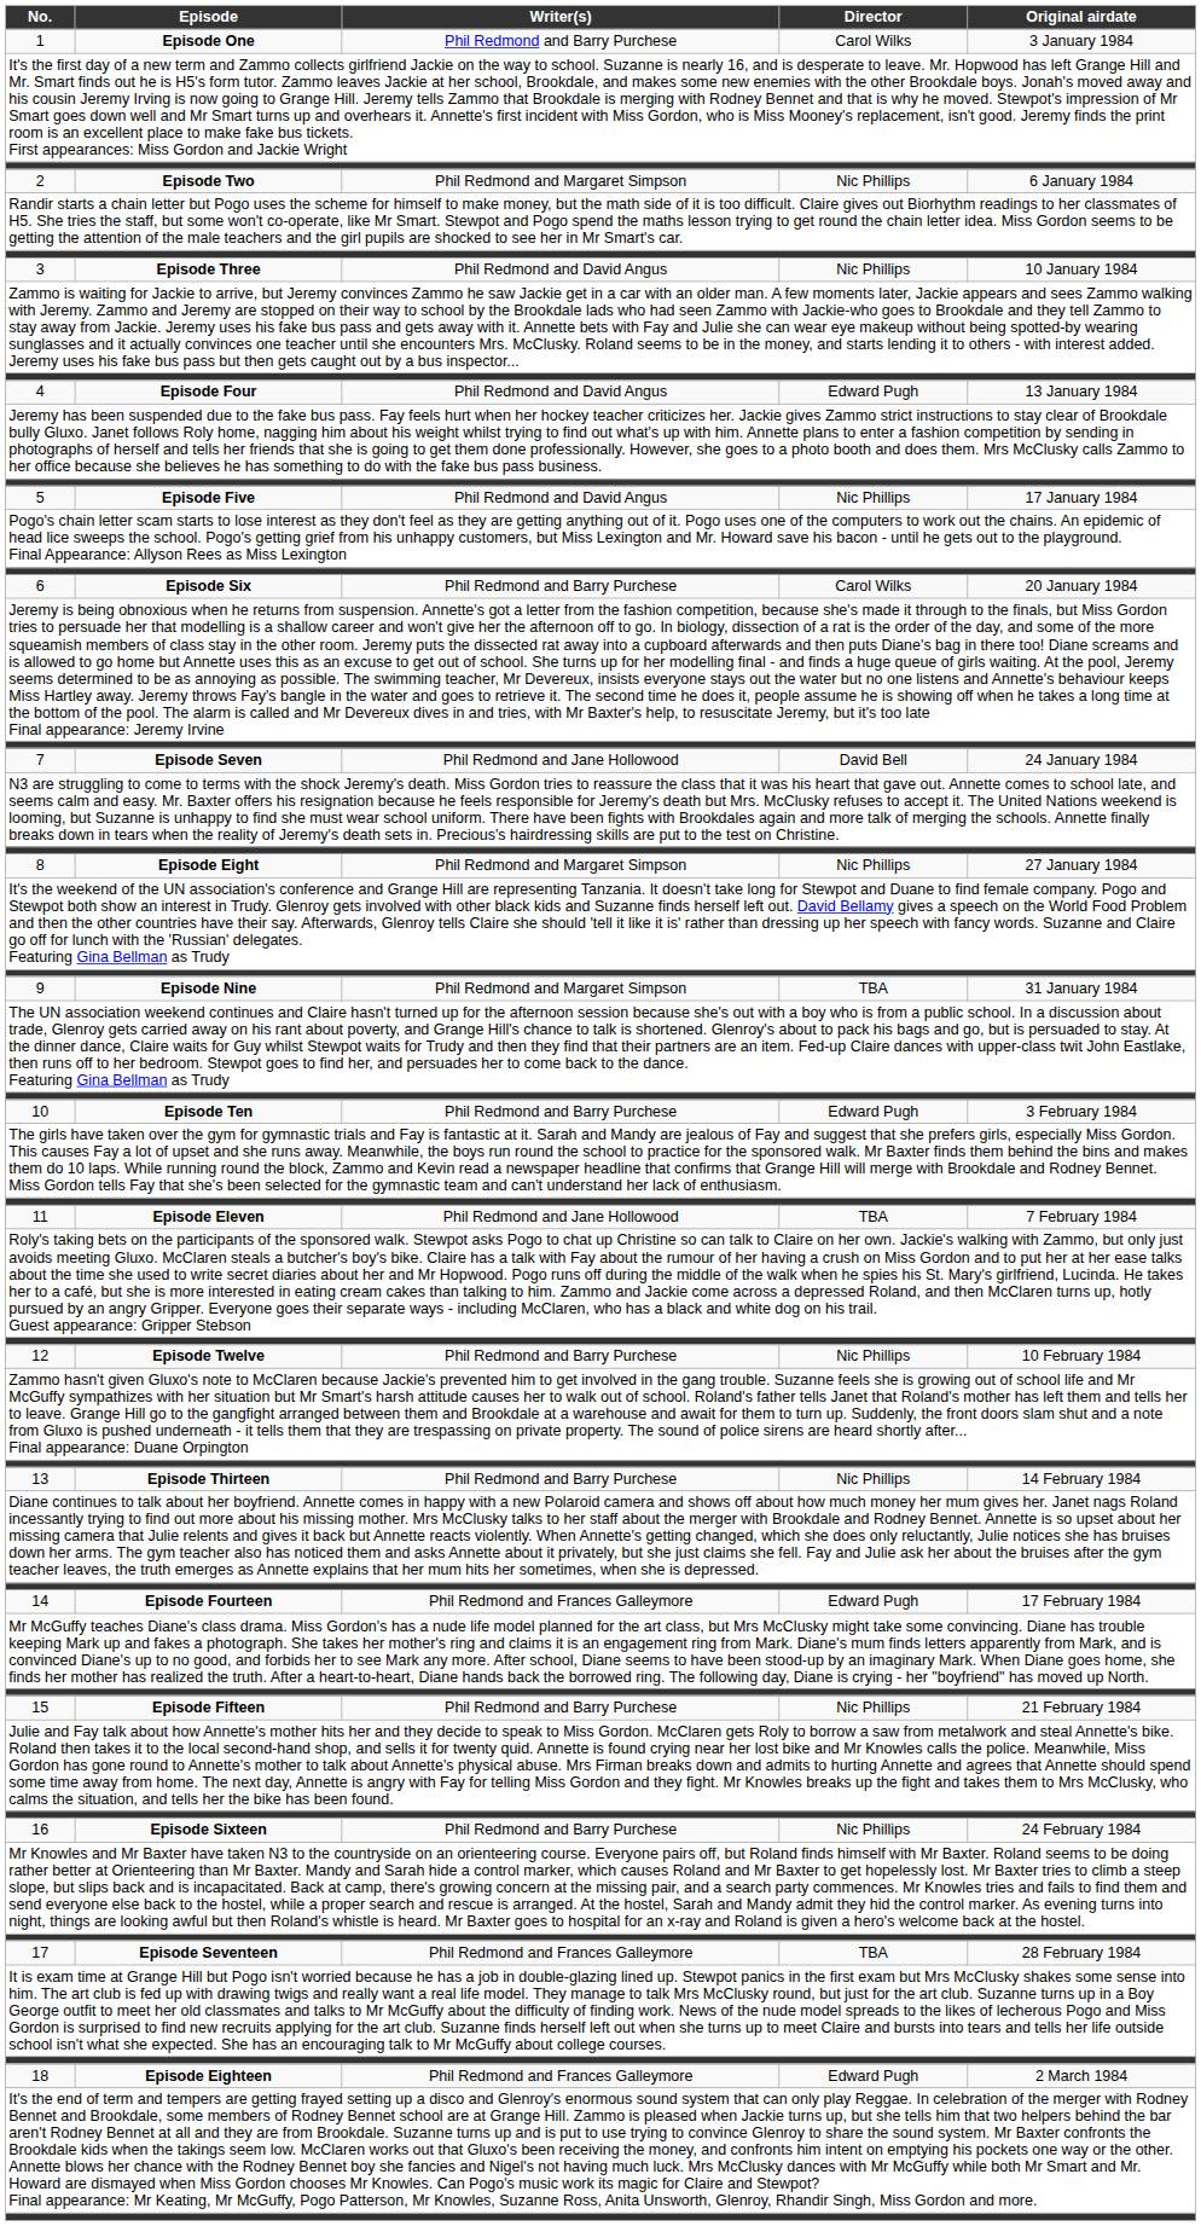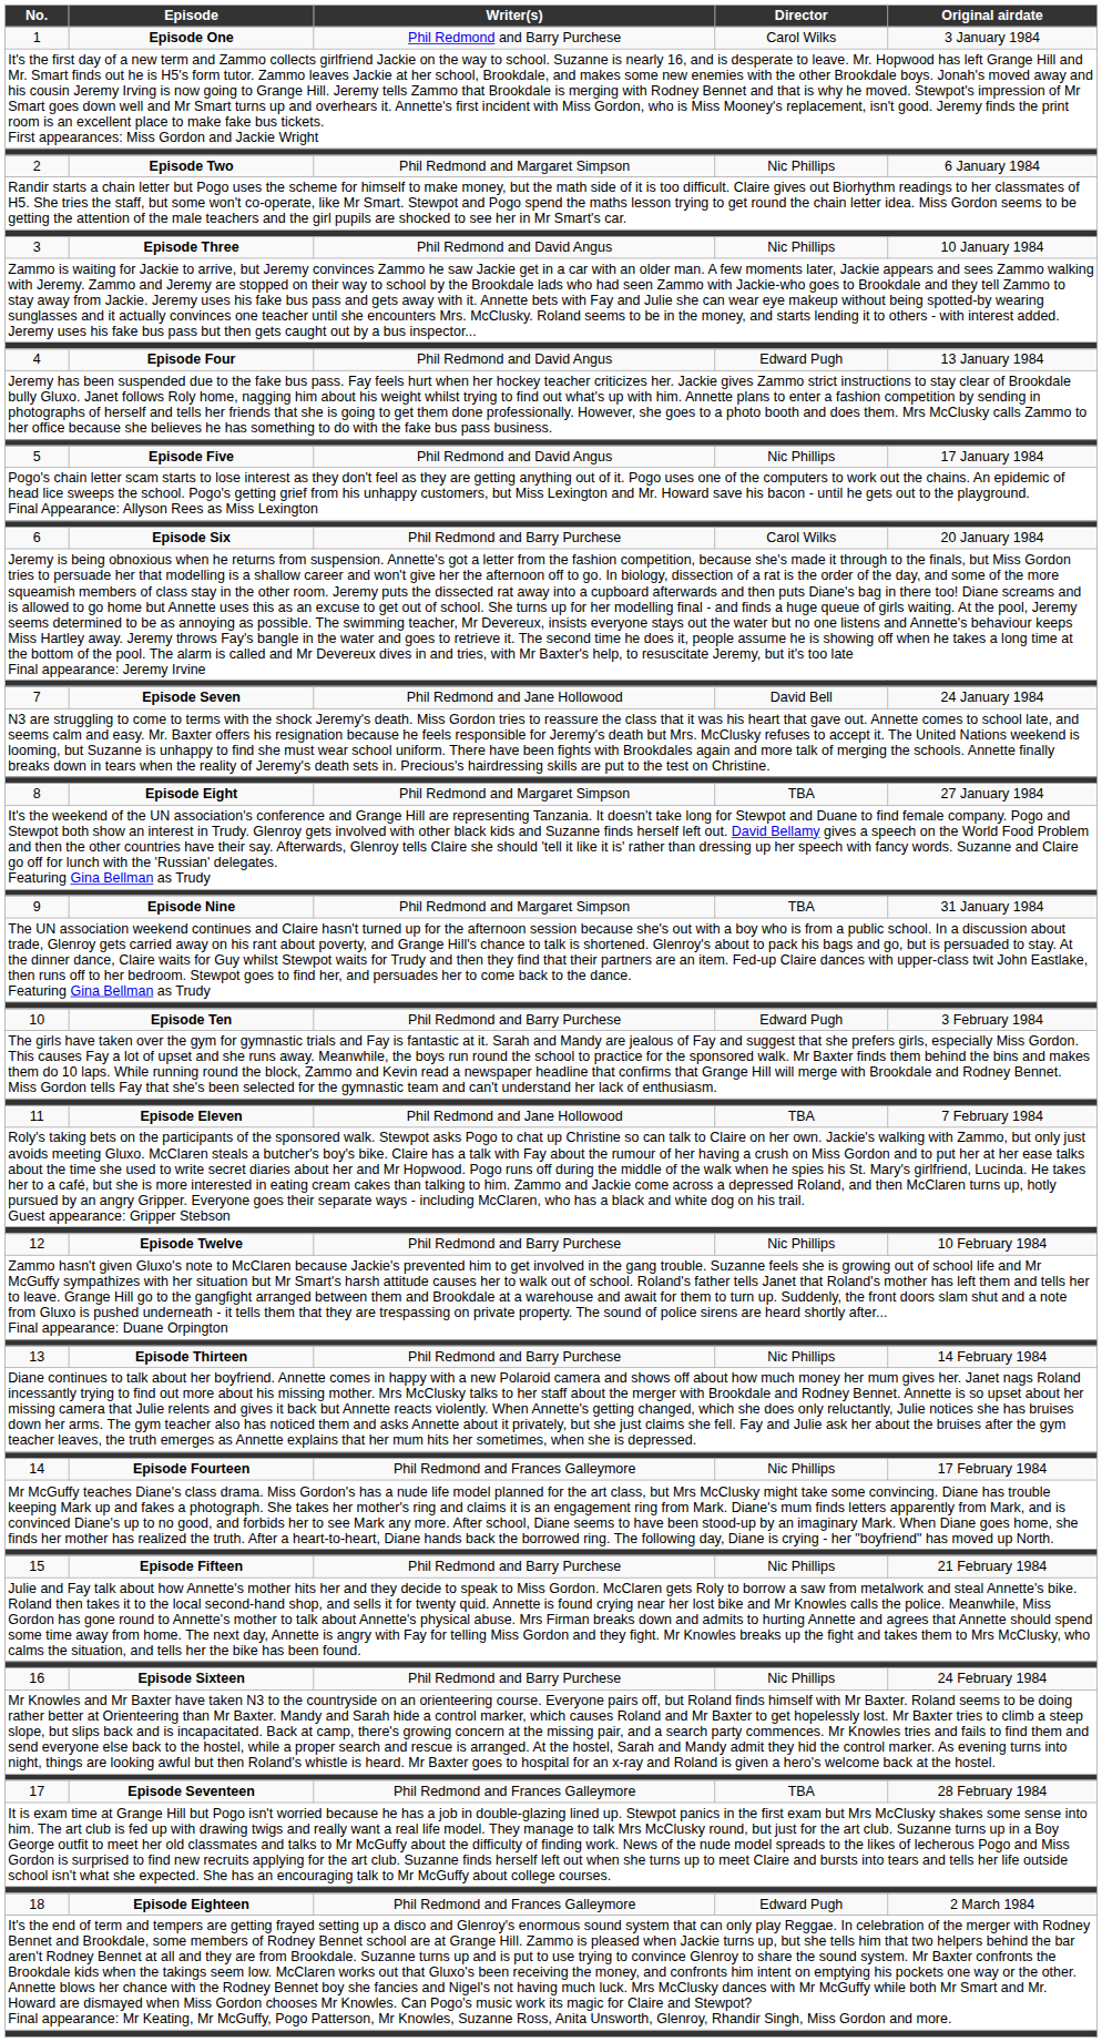 <table class="wikitable" style="width:100%;">
 <tr>
 <th style="background-color: #333333; color:white">No.</th>
 <th style="background: #333333; color:white">Episode</th>
 <th style="background: #333333; color:white">Writer(s)</th>
 <th style="background: #333333; color:white">Director</th>
 <th style="background: #333333; color:white">Original airdate</th>
 </tr>
 <tr>
 <td align="center">1</td>
 <td align="center"><strong>Episode One</strong></td>
 <td align="center"><a href='#'>Phil Redmond</a> and Barry Purchese</td>
 <td align="center">Carol Wilks</td>
 <td align="center">3 January 1984</td>
 </tr>
 <tr>
 <td style="background:white" colspan="5">It's the first day of a new term and Zammo collects girlfriend Jackie on the way to school. Suzanne is nearly 16, and is desperate to leave. Mr. Hopwood has left Grange Hill and Mr. Smart finds out he is H5's form tutor. Zammo leaves Jackie at her school, Brookdale, and makes some new enemies with the other Brookdale boys. Jonah's moved away and his cousin Jeremy Irving is now going to Grange Hill. Jeremy tells Zammo that Brookdale is merging with Rodney Bennet and that is why he moved. Stewpot's impression of Mr Smart goes down well and Mr Smart turns up and overhears it. Annette's first incident with Miss Gordon, who is Miss Mooney's replacement, isn't good. Jeremy finds the print room is an excellent place to make fake bus tickets.<br>First appearances: Miss Gordon and Jackie Wright</td>
 </tr>
 <tr style="background:#333333; height:2px">
 <td colspan="5"></td>
 </tr>
 <tr>
 </tr>
 <tr>
 <td align="center">2</td>
 <td align="center"><strong>Episode Two</strong></td>
 <td align="center">Phil Redmond and Margaret Simpson</td>
 <td align="center">Nic Phillips</td>
 <td align="center">6 January 1984</td>
 </tr>
 <tr>
 <td style="background:white" colspan="5">Randir starts a chain letter but Pogo uses the scheme for himself to make money, but the math side of it is too difficult. Claire gives out Biorhythm readings to her classmates of H5. She tries the staff, but some won't co-operate, like Mr Smart. Stewpot and Pogo spend the maths lesson trying to get round the chain letter idea. Miss Gordon seems to be getting the attention of the male teachers and the girl pupils are shocked to see her in Mr Smart's car.</td>
 </tr>
 <tr style="background:#333333; height:2px">
 <td colspan="5"></td>
 </tr>
 <tr>
 </tr>
 <tr>
 <td align="center">3</td>
 <td align="center"><strong>Episode Three</strong></td>
 <td align="center">Phil Redmond and David Angus</td>
 <td align="center">Nic Phillips</td>
 <td align="center">10 January 1984</td>
 </tr>
 <tr>
 <td style="background:white" colspan="5">Zammo is waiting for Jackie to arrive, but Jeremy convinces Zammo he saw Jackie get in a car with an older man. A few moments later, Jackie appears and sees Zammo walking with Jeremy. Zammo and Jeremy are stopped on their way to school by the Brookdale lads who had seen Zammo with Jackie-who goes to Brookdale and they tell Zammo to stay away from Jackie. Jeremy uses his fake bus pass and gets away with it. Annette bets with Fay and Julie she can wear eye makeup without being spotted-by wearing sunglasses and it actually convinces one teacher until she encounters Mrs. McClusky. Roland seems to be in the money, and starts lending it to others - with interest added. Jeremy uses his fake bus pass but then gets caught out by a bus inspector...</td>
 </tr>
 <tr style="background:#333333; height:2px">
 <td colspan="5"></td>
 </tr>
 <tr>
 </tr>
 <tr>
 <td align="center">4</td>
 <td align="center"><strong>Episode Four</strong></td>
 <td align="center">Phil Redmond and David Angus</td>
 <td align="center">Edward Pugh</td>
 <td align="center">13 January 1984</td>
 </tr>
 <tr>
 <td style="background:white" colspan="5">Jeremy has been suspended due to the fake bus pass. Fay feels hurt when her hockey teacher criticizes her. Jackie gives Zammo strict instructions to stay clear of Brookdale bully Gluxo. Janet follows Roly home, nagging him about his weight whilst trying to find out what's up with him. Annette plans to enter a fashion competition by sending in photographs of herself and tells her friends that she is going to get them done professionally. However, she goes to a photo booth and does them. Mrs McClusky calls Zammo to her office because she believes he has something to do with the fake bus pass business.</td>
 </tr>
 <tr style="background:#333333; height:2px">
 <td colspan="5"></td>
 </tr>
 <tr>
 </tr>
 <tr>
 <td align="center">5</td>
 <td align="center"><strong>Episode Five</strong></td>
 <td align="center">Phil Redmond and David Angus</td>
 <td align="center">Nic Phillips</td>
 <td align="center">17 January 1984</td>
 </tr>
 <tr>
 <td style="background:white" colspan="5">Pogo's chain letter scam starts to lose interest as they don't feel as they are getting anything out of it. Pogo uses one of the computers to work out the chains. An epidemic of head lice sweeps the school. Pogo's getting grief from his unhappy customers, but Miss Lexington and Mr. Howard save his bacon - until he gets out to the playground.<br>Final Appearance: Allyson Rees as Miss Lexington</td>
 </tr>
 <tr style="background:#333333; height:2px">
 <td colspan="5"></td>
 </tr>
 <tr>
 </tr>
 <tr>
 <td align="center">6</td>
 <td align="center"><strong>Episode Six</strong></td>
 <td align="center">Phil Redmond and Barry Purchese</td>
 <td align="center">Carol Wilks</td>
 <td align="center">20 January 1984</td>
 </tr>
 <tr>
 <td style="background:white" colspan="5">Jeremy is being obnoxious when he returns from suspension. Annette's got a letter from the fashion competition, because she's made it through to the finals, but Miss Gordon tries to persuade her that modelling is a shallow career and won't give her the afternoon off to go. In biology, dissection of a rat is the order of the day, and some of the more squeamish members of class stay in the other room. Jeremy puts the dissected rat away into a cupboard afterwards and then puts Diane's bag in there too! Diane screams and is allowed to go home but Annette uses this as an excuse to get out of school. She turns up for her modelling final - and finds a huge queue of girls waiting. At the pool, Jeremy seems determined to be as annoying as possible. The swimming teacher, Mr Devereux, insists everyone stays out the water but no one listens and Annette's behaviour keeps Miss Hartley away. Jeremy throws Fay's bangle in the water and goes to retrieve it. The second time he does it, people assume he is showing off when he takes a long time at the bottom of the pool. The alarm is called and Mr Devereux dives in and tries, with Mr Baxter's help, to resuscitate Jeremy, but it's too late<br>Final appearance: Jeremy Irvine</td>
 </tr>
 <tr style="background:#333333; height:2px">
 <td colspan="5"></td>
 </tr>
 <tr>
 </tr>
 <tr>
 <td align="center">7</td>
 <td align="center"><strong>Episode Seven</strong></td>
 <td align="center">Phil Redmond and Jane Hollowood</td>
 <td align="center">David Bell</td>
 <td align="center">24 January 1984</td>
 </tr>
 <tr>
 <td style="background:white" colspan="5">N3 are struggling to come to terms with the shock Jeremy's death. Miss Gordon tries to reassure the class that it was his heart that gave out. Annette comes to school late, and seems calm and easy. Mr. Baxter offers his resignation because he feels responsible for Jeremy's death but Mrs. McClusky refuses to accept it. The United Nations weekend is looming, but Suzanne is unhappy to find she must wear school uniform. There have been fights with Brookdales again and more talk of merging the schools. Annette finally breaks down in tears when the reality of Jeremy's death sets in. Precious's hairdressing skills are put to the test on Christine.</td>
 </tr>
 <tr style="background:#333333; height:2px">
 <td colspan="5"></td>
 </tr>
 <tr>
 </tr>
 <tr>
 <td align="center">8</td>
 <td align="center"><strong>Episode Eight</strong></td>
 <td align="center">Phil Redmond and Margaret Simpson</td>
-<td align="center">Nic Phillips</td>
+<td align="center">TBA</td>
 <td align="center">27 January 1984</td>
 </tr>
 <tr>
 <td style="background:white" colspan="5">It's the weekend of the UN association's conference and Grange Hill are representing Tanzania. It doesn't take long for Stewpot and Duane to find female company. Pogo and Stewpot both show an interest in Trudy. Glenroy gets involved with other black kids and Suzanne finds herself left out. <a href='#'>David Bellamy</a> gives a speech on the World Food Problem and then the other countries have their say. Afterwards, Glenroy tells Claire she should 'tell it like it is' rather than dressing up her speech with fancy words. Suzanne and Claire go off for lunch with the 'Russian' delegates.<br>Featuring <a href='#'>Gina Bellman</a> as Trudy</td>
 </tr>
 <tr style="background:#333333; height:2px">
 <td colspan="5"></td>
 </tr>
 <tr>
 </tr>
 <tr>
 <td align="center">9</td>
 <td align="center"><strong>Episode Nine</strong></td>
 <td align="center">Phil Redmond and Margaret Simpson</td>
 <td align="center">TBA</td>
 <td align="center">31 January 1984</td>
 </tr>
 <tr>
 <td style="background:white" colspan="5">The UN association weekend continues and Claire hasn't turned up for the afternoon session because she's out with a boy who is from a public school. In a discussion about trade, Glenroy gets carried away on his rant about poverty, and Grange Hill's chance to talk is shortened. Glenroy's about to pack his bags and go, but is persuaded to stay. At the dinner dance, Claire waits for Guy whilst Stewpot waits for Trudy and then they find that their partners are an item. Fed-up Claire dances with upper-class twit John Eastlake, then runs off to her bedroom. Stewpot goes to find her, and persuades her to come back to the dance.<br>Featuring <a href='#'>Gina Bellman</a> as Trudy</td>
 </tr>
 <tr style="background:#333333; height:2px">
 <td colspan="5"></td>
 </tr>
 <tr>
 </tr>
 <tr>
 <td align="center">10</td>
 <td align="center"><strong>Episode Ten</strong></td>
 <td align="center">Phil Redmond and Barry Purchese</td>
 <td align="center">Edward Pugh</td>
 <td align="center">3 February 1984</td>
 </tr>
 <tr>
 <td style="background:white" colspan="5">The girls have taken over the gym for gymnastic trials and Fay is fantastic at it. Sarah and Mandy are jealous of Fay and suggest that she prefers girls, especially Miss Gordon. This causes Fay a lot of upset and she runs away. Meanwhile, the boys run round the school to practice for the sponsored walk. Mr Baxter finds them behind the bins and makes them do 10 laps. While running round the block, Zammo and Kevin read a newspaper headline that confirms that Grange Hill will merge with Brookdale and Rodney Bennet. Miss Gordon tells Fay that she's been selected for the gymnastic team and can't understand her lack of enthusiasm.</td>
 </tr>
 <tr style="background:#333333; height:2px">
 <td colspan="5"></td>
 </tr>
 <tr>
 </tr>
 <tr>
 <td align="center">11</td>
 <td align="center"><strong>Episode Eleven</strong></td>
 <td align="center">Phil Redmond and Jane Hollowood</td>
 <td align="center">TBA</td>
 <td align="center">7 February 1984</td>
 </tr>
 <tr>
 <td style="background:white" colspan="5">Roly's taking bets on the participants of the sponsored walk. Stewpot asks Pogo to chat up Christine so can talk to Claire on her own. Jackie's walking with Zammo, but only just avoids meeting Gluxo. McClaren steals a butcher's boy's bike. Claire has a talk with Fay about the rumour of her having a crush on Miss Gordon and to put her at her ease talks about the time she used to write secret diaries about her and Mr Hopwood. Pogo runs off during the middle of the walk when he spies his St. Mary's girlfriend, Lucinda. He takes her to a café, but she is more interested in eating cream cakes than talking to him. Zammo and Jackie come across a depressed Roland, and then McClaren turns up, hotly pursued by an angry Gripper. Everyone goes their separate ways - including McClaren, who has a black and white dog on his trail.<br>Guest appearance: Gripper Stebson</td>
 </tr>
 <tr style="background:#333333; height:2px">
 <td colspan="5"></td>
 </tr>
 <tr>
 </tr>
 <tr>
 <td align="center">12</td>
 <td align="center"><strong>Episode Twelve</strong></td>
 <td align="center">Phil Redmond and Barry Purchese</td>
 <td align="center">Nic Phillips</td>
 <td align="center">10 February 1984</td>
 </tr>
 <tr>
 <td style="background:white" colspan="5">Zammo hasn't given Gluxo's note to McClaren because Jackie's prevented him to get involved in the gang trouble. Suzanne feels she is growing out of school life and Mr McGuffy sympathizes with her situation but Mr Smart's harsh attitude causes her to walk out of school. Roland's father tells Janet that Roland's mother has left them and tells her to leave. Grange Hill go to the gangfight arranged between them and Brookdale at a warehouse and await for them to turn up. Suddenly, the front doors slam shut and a note from Gluxo is pushed underneath - it tells them that they are trespassing on private property. The sound of police sirens are heard shortly after...<br>Final appearance: Duane Orpington</td>
 </tr>
 <tr style="background:#333333; height:2px">
 <td colspan="5"></td>
 </tr>
 <tr>
 </tr>
 <tr>
 <td align="center">13</td>
 <td align="center"><strong>Episode Thirteen</strong></td>
 <td align="center">Phil Redmond and Barry Purchese</td>
 <td align="center">Nic Phillips</td>
 <td align="center">14 February 1984</td>
 </tr>
 <tr>
 <td style="background:white" colspan="5">Diane continues to talk about her boyfriend. Annette comes in happy with a new Polaroid camera and shows off about how much money her mum gives her. Janet nags Roland incessantly trying to find out more about his missing mother. Mrs McClusky talks to her staff about the merger with Brookdale and Rodney Bennet. Annette is so upset about her missing camera that Julie relents and gives it back but Annette reacts violently. When Annette's getting changed, which she does only reluctantly, Julie notices she has bruises down her arms. The gym teacher also has noticed them and asks Annette about it privately, but she just claims she fell. Fay and Julie ask her about the bruises after the gym teacher leaves, the truth emerges as Annette explains that her mum hits her sometimes, when she is depressed.</td>
 </tr>
 <tr style="background:#333333; height:2px">
 <td colspan="5"></td>
 </tr>
 <tr>
 </tr>
 <tr>
 <td align="center">14</td>
 <td align="center"><strong>Episode Fourteen</strong></td>
 <td align="center">Phil Redmond and Frances Galleymore</td>
-<td align="center">Edward Pugh</td>
+<td align="center">Nic Phillips</td>
 <td align="center">17 February 1984</td>
 </tr>
 <tr>
 <td style="background:white" colspan="5">Mr McGuffy teaches Diane's class drama. Miss Gordon's has a nude life model planned for the art class, but Mrs McClusky might take some convincing. Diane has trouble keeping Mark up and fakes a photograph. She takes her mother's ring and claims it is an engagement ring from Mark. Diane's mum finds letters apparently from Mark, and is convinced Diane's up to no good, and forbids her to see Mark any more. After school, Diane seems to have been stood-up by an imaginary Mark. When Diane goes home, she finds her mother has realized the truth. After a heart-to-heart, Diane hands back the borrowed ring. The following day, Diane is crying - her "boyfriend" has moved up North.</td>
 </tr>
 <tr style="background:#333333; height:2px">
 <td colspan="5"></td>
 </tr>
 <tr>
 </tr>
 <tr>
 <td align="center">15</td>
 <td align="center"><strong>Episode Fifteen</strong></td>
 <td align="center">Phil Redmond and Barry Purchese</td>
 <td align="center">Nic Phillips</td>
 <td align="center">21 February 1984</td>
 </tr>
 <tr>
 <td style="background:white" colspan="5">Julie and Fay talk about how Annette's mother hits her and they decide to speak to Miss Gordon. McClaren gets Roly to borrow a saw from metalwork and steal Annette's bike. Roland then takes it to the local second-hand shop, and sells it for twenty quid. Annette is found crying near her lost bike and Mr Knowles calls the police. Meanwhile, Miss Gordon has gone round to Annette's mother to talk about Annette's physical abuse. Mrs Firman breaks down and admits to hurting Annette and agrees that Annette should spend some time away from home. The next day, Annette is angry with Fay for telling Miss Gordon and they fight. Mr Knowles breaks up the fight and takes them to Mrs McClusky, who calms the situation, and tells her the bike has been found.</td>
 </tr>
 <tr style="background:#333333; height:2px">
 <td colspan="5"></td>
 </tr>
 <tr>
 </tr>
 <tr>
 <td align="center">16</td>
 <td align="center"><strong>Episode Sixteen</strong></td>
 <td align="center">Phil Redmond and Barry Purchese</td>
 <td align="center">Nic Phillips</td>
 <td align="center">24 February 1984</td>
 </tr>
 <tr>
 <td style="background:white" colspan="5">Mr Knowles and Mr Baxter have taken N3 to the countryside on an orienteering course. Everyone pairs off, but Roland finds himself with Mr Baxter. Roland seems to be doing rather better at Orienteering than Mr Baxter. Mandy and Sarah hide a control marker, which causes Roland and Mr Baxter to get hopelessly lost. Mr Baxter tries to climb a steep slope, but slips back and is incapacitated. Back at camp, there's growing concern at the missing pair, and a search party commences. Mr Knowles tries and fails to find them and send everyone else back to the hostel, while a proper search and rescue is arranged. At the hostel, Sarah and Mandy admit they hid the control marker. As evening turns into night, things are looking awful but then Roland's whistle is heard. Mr Baxter goes to hospital for an x-ray and Roland is given a hero's welcome back at the hostel.</td>
 </tr>
 <tr style="background:#333333; height:2px">
 <td colspan="5"></td>
 </tr>
 <tr>
 </tr>
 <tr>
 <td align="center">17</td>
 <td align="center"><strong>Episode Seventeen</strong></td>
 <td align="center">Phil Redmond and Frances Galleymore</td>
 <td align="center">TBA</td>
 <td align="center">28 February 1984</td>
 </tr>
 <tr>
 <td style="background:white" colspan="5">It is exam time at Grange Hill but Pogo isn't worried because he has a job in double-glazing lined up. Stewpot panics in the first exam but Mrs McClusky shakes some sense into him. The art club is fed up with drawing twigs and really want a real life model. They manage to talk Mrs McClusky round, but just for the art club. Suzanne turns up in a Boy George outfit to meet her old classmates and talks to Mr McGuffy about the difficulty of finding work. News of the nude model spreads to the likes of lecherous Pogo and Miss Gordon is surprised to find new recruits applying for the art club. Suzanne finds herself left out when she turns up to meet Claire and bursts into tears and tells her life outside school isn't what she expected. She has an encouraging talk to Mr McGuffy about college courses.</td>
 </tr>
 <tr style="background:#333333; height:2px">
 <td colspan="5"></td>
 </tr>
 <tr>
 </tr>
 <tr>
 <td align="center">18</td>
 <td align="center"><strong>Episode Eighteen</strong></td>
 <td align="center">Phil Redmond and Frances Galleymore</td>
 <td align="center">Edward Pugh</td>
 <td align="center">2 March 1984</td>
 </tr>
 <tr>
 <td style="background:white" colspan="5">It's the end of term and tempers are getting frayed setting up a disco and Glenroy's enormous sound system that can only play Reggae. In celebration of the merger with Rodney Bennet and Brookdale, some members of Rodney Bennet school are at Grange Hill. Zammo is pleased when Jackie turns up, but she tells him that two helpers behind the bar aren't Rodney Bennet at all and they are from Brookdale. Suzanne turns up and is put to use trying to convince Glenroy to share the sound system. Mr Baxter confronts the Brookdale kids when the takings seem low. McClaren works out that Gluxo's been receiving the money, and confronts him intent on emptying his pockets one way or the other. Annette blows her chance with the Rodney Bennet boy she fancies and Nigel's not having much luck. Mrs McClusky dances with Mr McGuffy while both Mr Smart and Mr. Howard are dismayed when Miss Gordon chooses Mr Knowles. Can Pogo's music work its magic for Claire and Stewpot?<br>Final appearance: Mr Keating, Mr McGuffy, Pogo Patterson, Mr Knowles, Suzanne Ross, Anita Unsworth, Glenroy, Rhandir Singh, Miss Gordon and more.</td>
 </tr>
 <tr style="background:#333333; height:2px">
 <td colspan="5"></td>
 </tr>
 <tr>
 </tr>
 </table>
